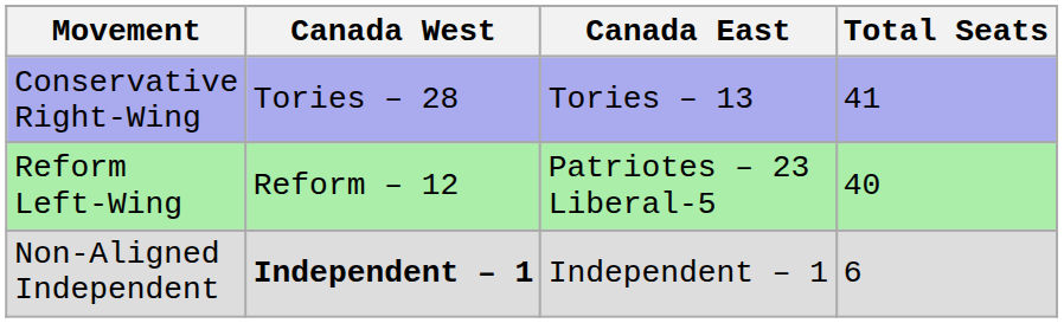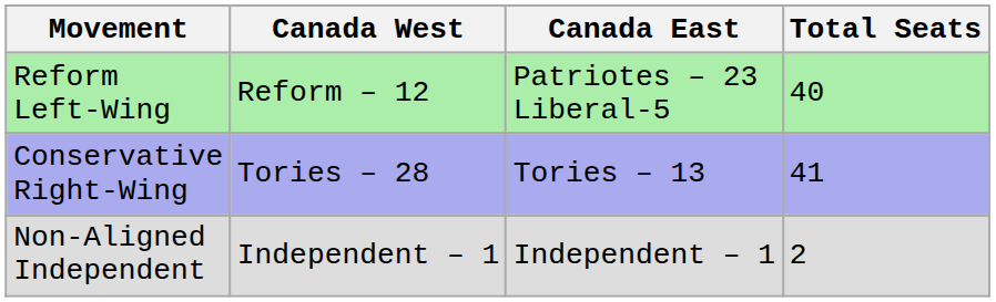 <table class="wikitable" style="margin:auto;">
 <tr>
 <th bgcolor = #BBBBBB>Movement</th>
 <th bgcolor = #BBBBBB>Canada West</th>
 <th bgcolor = #BBBBBB>Canada East</th>
 <th bgcolor = #BBBBBB>Total Seats</th>
 </tr>
 <tr>
+<td bgcolor = #AAEEAA>Reform<br>Left-Wing</td>
+<td bgcolor = #AAEEAA>Reform – 12</td>
+<td bgcolor = #AAEEAA>Patriotes – 23 <br> Liberal-5</td>
+<td bgcolor = #AAEEAA>40</td>
+</tr>
+<tr>
 <td bgcolor = #AAAAEE>Conservative<br>Right-Wing</td>
 <td bgcolor = #AAAAEE>Tories – 28</td>
 <td bgcolor = #AAAAEE>Tories – 13</td>
 <td bgcolor = #AAAAEE>41</td>
 </tr>
 <tr>
-<td bgcolor = #AAEEAA>Reform<br>Left-Wing</td>
-<td bgcolor = #AAEEAA>Reform – 12</td>
-<td bgcolor = #AAEEAA>Patriotes – 23 <br> Liberal-5</td>
-<td bgcolor = #AAEEAA>40</td>
-</tr>
-<tr>
 <td bgcolor = #DDDDDD>Non-Aligned<br>Independent</td>
-<td bgcolor = #DDDDDD><strong>Independent – 1</strong></td>
 <td bgcolor = #DDDDDD>Independent – 1</td>
-<td bgcolor = #DDDDDD>6</td>
+<td bgcolor = #DDDDDD>Independent – 1</td>
+<td bgcolor = #DDDDDD>2</td>
 </tr>
 </table>
